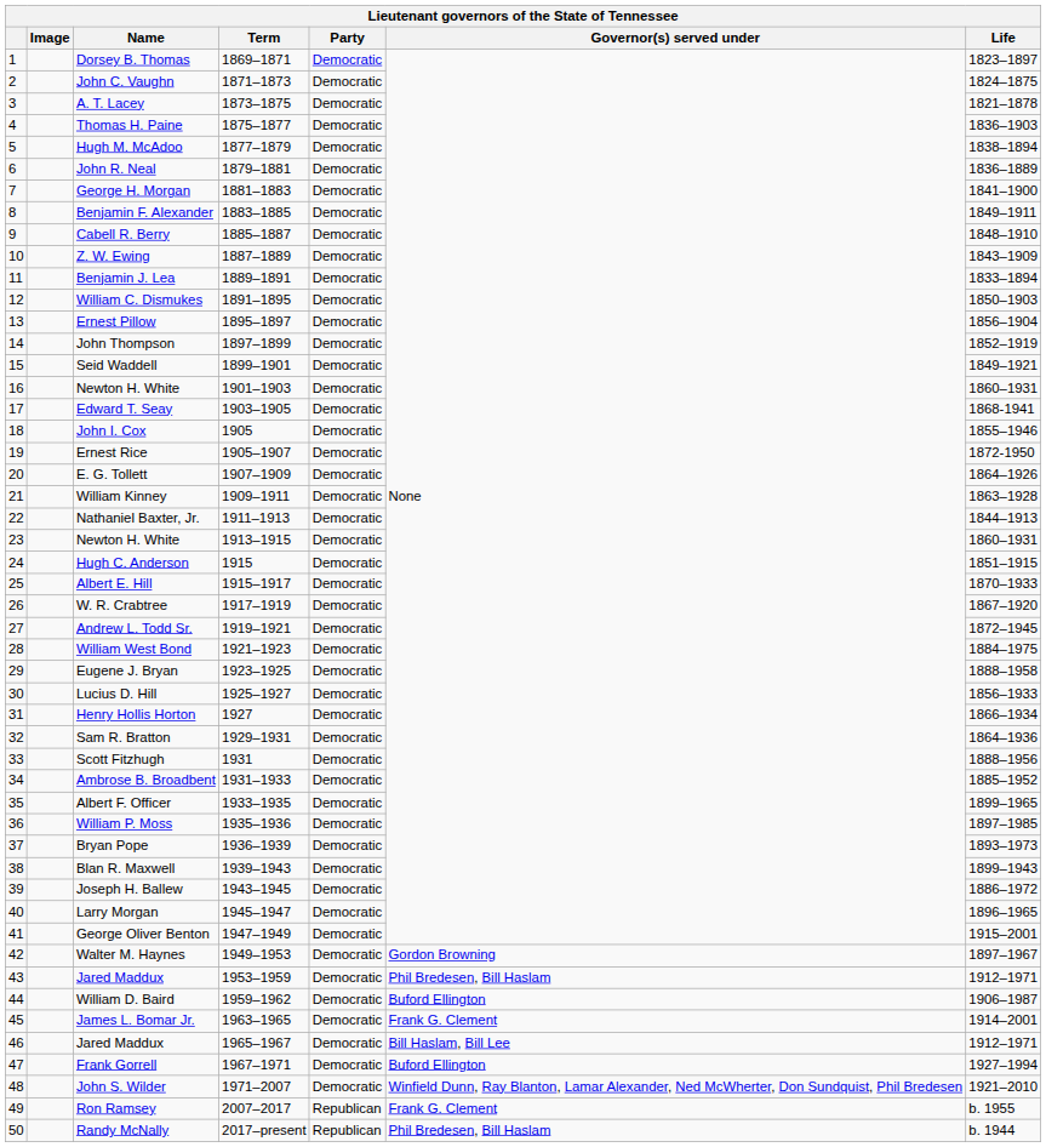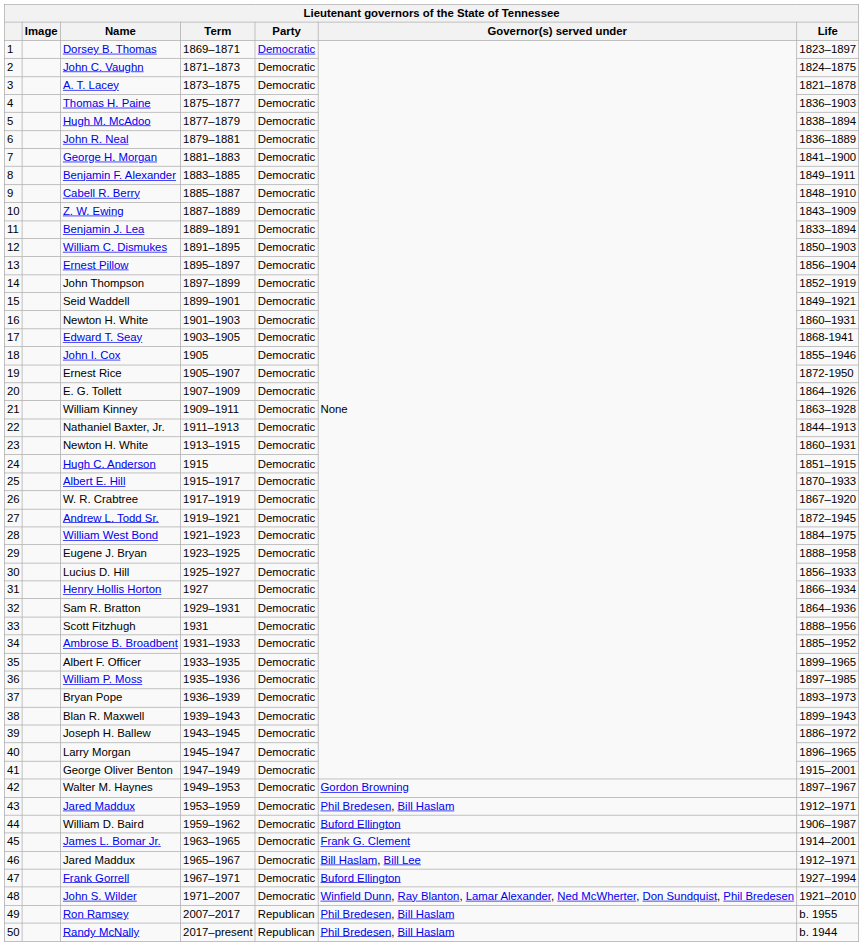 <table class="wikitable">
 <tr>
 <th colspan="7">Lieutenant governors of the State of Tennessee</th>
 </tr>
 <tr>
 <th></th>
 <th>Image</th>
 <th>Name</th>
 <th>Term</th>
 <th>Party</th>
 <th>Governor(s) served under</th>
 <th>Life</th>
 </tr>
 <tr>
 <td>1</td>
 <td></td>
 <td><a href='#'>Dorsey B. Thomas</a></td>
 <td>1869–1871</td>
 <td><a href='#'>Democratic</a></td>
 <td rowspan="41">None</td>
 <td>1823–1897</td>
 </tr>
 <tr>
 <td>2</td>
 <td></td>
 <td><a href='#'>John C. Vaughn</a></td>
 <td>1871–1873</td>
 <td>Democratic</td>
 <td>1824–1875</td>
 </tr>
 <tr>
 <td>3</td>
 <td></td>
 <td><a href='#'>A. T. Lacey</a></td>
 <td>1873–1875</td>
 <td>Democratic</td>
 <td>1821–1878</td>
 </tr>
 <tr>
 <td>4</td>
 <td></td>
 <td><a href='#'>Thomas H. Paine</a></td>
 <td>1875–1877</td>
 <td>Democratic</td>
 <td>1836–1903</td>
 </tr>
 <tr>
 <td>5</td>
 <td></td>
 <td><a href='#'>Hugh M. McAdoo</a></td>
 <td>1877–1879</td>
 <td>Democratic</td>
 <td>1838–1894</td>
 </tr>
 <tr>
 <td>6</td>
 <td></td>
 <td><a href='#'>John R. Neal</a></td>
 <td>1879–1881</td>
 <td>Democratic</td>
 <td>1836–1889</td>
 </tr>
 <tr>
 <td>7</td>
 <td></td>
 <td><a href='#'>George H. Morgan</a></td>
 <td>1881–1883</td>
 <td>Democratic</td>
 <td>1841–1900</td>
 </tr>
 <tr>
 <td>8</td>
 <td></td>
 <td><a href='#'>Benjamin F. Alexander</a></td>
 <td>1883–1885</td>
 <td>Democratic</td>
 <td>1849–1911</td>
 </tr>
 <tr>
 <td>9</td>
 <td></td>
 <td><a href='#'>Cabell R. Berry</a></td>
 <td>1885–1887</td>
 <td>Democratic</td>
 <td>1848–1910</td>
 </tr>
 <tr>
 <td>10</td>
 <td></td>
 <td><a href='#'>Z. W. Ewing</a></td>
 <td>1887–1889</td>
 <td>Democratic</td>
 <td>1843–1909</td>
 </tr>
 <tr>
 <td>11</td>
 <td></td>
 <td><a href='#'>Benjamin J. Lea</a></td>
 <td>1889–1891</td>
 <td>Democratic</td>
 <td>1833–1894</td>
 </tr>
 <tr>
 <td>12</td>
 <td></td>
 <td><a href='#'>William C. Dismukes</a></td>
 <td>1891–1895</td>
 <td>Democratic</td>
 <td>1850–1903</td>
 </tr>
 <tr>
 <td>13</td>
 <td></td>
 <td><a href='#'>Ernest Pillow</a></td>
 <td>1895–1897</td>
 <td>Democratic</td>
 <td>1856–1904</td>
 </tr>
 <tr>
 <td>14</td>
 <td></td>
 <td>John Thompson</td>
 <td>1897–1899</td>
 <td>Democratic</td>
 <td>1852–1919</td>
 </tr>
 <tr>
 <td>15</td>
 <td></td>
 <td>Seid Waddell</td>
 <td>1899–1901</td>
 <td>Democratic</td>
 <td>1849–1921</td>
 </tr>
 <tr>
 <td>16</td>
 <td></td>
 <td>Newton H. White</td>
 <td>1901–1903</td>
 <td>Democratic</td>
 <td>1860–1931</td>
 </tr>
 <tr>
 <td>17</td>
 <td></td>
 <td><a href='#'>Edward T. Seay</a></td>
 <td>1903–1905</td>
 <td>Democratic</td>
 <td>1868-1941</td>
 </tr>
 <tr>
 <td>18</td>
 <td></td>
 <td><a href='#'>John I. Cox</a></td>
 <td>1905</td>
 <td>Democratic</td>
 <td>1855–1946</td>
 </tr>
 <tr>
 <td>19</td>
 <td></td>
 <td>Ernest Rice</td>
 <td>1905–1907</td>
 <td>Democratic</td>
 <td>1872-1950</td>
 </tr>
 <tr>
 <td>20</td>
 <td></td>
 <td>E. G. Tollett</td>
 <td>1907–1909</td>
 <td>Democratic</td>
 <td>1864–1926</td>
 </tr>
 <tr>
 <td>21</td>
 <td></td>
 <td>William Kinney</td>
 <td>1909–1911</td>
 <td>Democratic</td>
 <td>1863–1928</td>
 </tr>
 <tr>
 <td>22</td>
 <td></td>
 <td>Nathaniel Baxter, Jr.</td>
 <td>1911–1913</td>
 <td>Democratic</td>
 <td>1844–1913</td>
 </tr>
 <tr>
 <td>23</td>
 <td></td>
 <td>Newton H. White</td>
 <td>1913–1915</td>
 <td>Democratic</td>
 <td>1860–1931</td>
 </tr>
 <tr>
 <td>24</td>
 <td></td>
 <td><a href='#'>Hugh C. Anderson</a></td>
 <td>1915</td>
 <td>Democratic</td>
 <td>1851–1915</td>
 </tr>
 <tr>
 <td>25</td>
 <td></td>
 <td><a href='#'>Albert E. Hill</a></td>
 <td>1915–1917</td>
 <td>Democratic</td>
 <td>1870–1933</td>
 </tr>
 <tr>
 <td>26</td>
 <td></td>
 <td>W. R. Crabtree</td>
 <td>1917–1919</td>
 <td>Democratic</td>
 <td>1867–1920</td>
 </tr>
 <tr>
 <td>27</td>
 <td></td>
 <td><a href='#'>Andrew L. Todd Sr.</a></td>
 <td>1919–1921</td>
 <td>Democratic</td>
 <td>1872–1945</td>
 </tr>
 <tr>
 <td>28</td>
 <td></td>
 <td><a href='#'>William West Bond</a></td>
 <td>1921–1923</td>
 <td>Democratic</td>
 <td>1884–1975</td>
 </tr>
 <tr>
 <td>29</td>
 <td></td>
 <td>Eugene J. Bryan</td>
 <td>1923–1925</td>
 <td>Democratic</td>
 <td>1888–1958</td>
 </tr>
 <tr>
 <td>30</td>
 <td></td>
 <td>Lucius D. Hill</td>
 <td>1925–1927</td>
 <td>Democratic</td>
 <td>1856–1933</td>
 </tr>
 <tr>
 <td>31</td>
 <td></td>
 <td><a href='#'>Henry Hollis Horton</a></td>
 <td>1927</td>
 <td>Democratic</td>
 <td>1866–1934</td>
 </tr>
 <tr>
 <td>32</td>
 <td></td>
 <td>Sam R. Bratton</td>
 <td>1929–1931</td>
 <td>Democratic</td>
 <td>1864–1936</td>
 </tr>
 <tr>
 <td>33</td>
 <td></td>
 <td>Scott Fitzhugh</td>
 <td>1931</td>
 <td>Democratic</td>
 <td>1888–1956</td>
 </tr>
 <tr>
 <td>34</td>
 <td></td>
 <td><a href='#'>Ambrose B. Broadbent</a></td>
 <td>1931–1933</td>
 <td>Democratic</td>
 <td>1885–1952</td>
 </tr>
 <tr>
 <td>35</td>
 <td></td>
 <td>Albert F. Officer</td>
 <td>1933–1935</td>
 <td>Democratic</td>
 <td>1899–1965</td>
 </tr>
 <tr>
 <td>36</td>
 <td></td>
 <td><a href='#'>William P. Moss</a></td>
 <td>1935–1936</td>
 <td>Democratic</td>
 <td>1897–1985</td>
 </tr>
 <tr>
 <td>37</td>
 <td></td>
 <td>Bryan Pope</td>
 <td>1936–1939</td>
 <td>Democratic</td>
 <td>1893–1973</td>
 </tr>
 <tr>
 <td>38</td>
 <td></td>
 <td>Blan R. Maxwell</td>
 <td>1939–1943</td>
 <td>Democratic</td>
 <td>1899–1943</td>
 </tr>
 <tr>
 <td>39</td>
 <td></td>
 <td>Joseph H. Ballew</td>
 <td>1943–1945</td>
 <td>Democratic</td>
 <td>1886–1972</td>
 </tr>
 <tr>
 <td>40</td>
 <td></td>
 <td>Larry Morgan</td>
 <td>1945–1947</td>
 <td>Democratic</td>
 <td>1896–1965</td>
 </tr>
 <tr>
 <td>41</td>
 <td></td>
 <td>George Oliver Benton</td>
 <td>1947–1949</td>
 <td>Democratic</td>
 <td>1915–2001</td>
 </tr>
 <tr>
 <td>42</td>
 <td></td>
 <td>Walter M. Haynes</td>
 <td>1949–1953</td>
 <td>Democratic</td>
 <td><a href='#'>Gordon Browning</a></td>
 <td>1897–1967</td>
 </tr>
 <tr>
 <td>43</td>
 <td></td>
 <td><a href='#'>Jared Maddux</a></td>
 <td>1953–1959</td>
 <td>Democratic</td>
 <td><a href='#'>Phil Bredesen</a>, <a href='#'>Bill Haslam</a></td>
 <td>1912–1971</td>
 </tr>
 <tr>
 <td>44</td>
 <td></td>
 <td>William D. Baird</td>
 <td>1959–1962</td>
 <td>Democratic</td>
 <td><a href='#'>Buford Ellington</a></td>
 <td>1906–1987</td>
 </tr>
 <tr>
 <td>45</td>
 <td></td>
 <td><a href='#'>James L. Bomar Jr.</a></td>
 <td>1963–1965</td>
 <td>Democratic</td>
 <td><a href='#'>Frank G. Clement</a></td>
 <td>1914–2001</td>
 </tr>
 <tr>
 <td>46</td>
 <td></td>
 <td>Jared Maddux</td>
 <td>1965–1967</td>
 <td>Democratic</td>
 <td><a href='#'>Bill Haslam</a>, <a href='#'>Bill Lee</a></td>
 <td>1912–1971</td>
 </tr>
 <tr>
 <td>47</td>
 <td></td>
 <td><a href='#'>Frank Gorrell</a></td>
 <td>1967–1971</td>
 <td>Democratic</td>
 <td><a href='#'>Buford Ellington</a></td>
 <td>1927–1994</td>
 </tr>
 <tr>
 <td>48</td>
 <td></td>
 <td><a href='#'>John S. Wilder</a></td>
 <td>1971–2007</td>
 <td>Democratic</td>
 <td><a href='#'>Winfield Dunn</a>, <a href='#'>Ray Blanton</a>, <a href='#'>Lamar Alexander</a>, <a href='#'>Ned McWherter</a>, <a href='#'>Don Sundquist</a>, <a href='#'>Phil Bredesen</a></td>
 <td>1921–2010</td>
 </tr>
 <tr>
 <td>49</td>
 <td></td>
 <td><a href='#'>Ron Ramsey</a></td>
 <td>2007–2017</td>
 <td>Republican</td>
-<td><a href='#'>Frank G. Clement</a></td>
+<td><a href='#'>Phil Bredesen</a>, <a href='#'>Bill Haslam</a></td>
 <td>b. 1955</td>
 </tr>
 <tr>
 <td>50</td>
 <td></td>
 <td><a href='#'>Randy McNally</a></td>
 <td>2017–present</td>
 <td>Republican</td>
 <td><a href='#'>Phil Bredesen</a>, <a href='#'>Bill Haslam</a></td>
 <td>b. 1944</td>
 </tr>
 </table>
